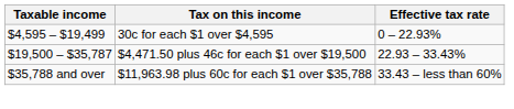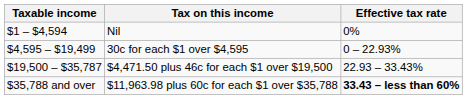 <table class="wikitable">
 <tr>
 <th>Taxable income</th>
 <th>Tax on this income</th>
 <th>Effective tax rate</th>
+</tr>
+<tr>
+<td>$1 – $4,594</td>
+<td>Nil</td>
+<td>0%</td>
 </tr>
 <tr>
 <td>$4,595 – $19,499</td>
 <td>30c for each $1 over $4,595</td>
 <td>0 – 22.93%</td>
 </tr>
 <tr>
 <td>$19,500 – $35,787</td>
 <td>$4,471.50 plus 46c for each $1 over $19,500</td>
 <td>22.93 – 33.43%</td>
 </tr>
 <tr>
 <td>$35,788 and over</td>
 <td>$11,963.98 plus 60c for each $1 over $35,788</td>
-<td>33.43 – less than 60%</td>
+<td><strong>33.43 – less than 60%</strong></td>
 </tr>
 </table>
